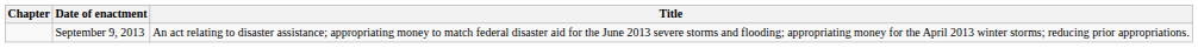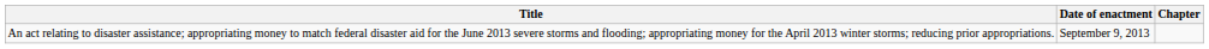 <table class="wikitable sortable">
 <tr>
+<th>Title</th>
+<th>Date of enactment</th>
 <th>Chapter</th>
-<th>Date of enactment</th>
-<th>Title</th>
 </tr>
 <tr>
+<td>An act relating to disaster assistance; appropriating money to match federal disaster aid for the June 2013 severe storms and flooding; appropriating money for the April 2013 winter storms; reducing prior appropriations.</td>
+<td>September 9, 2013</td>
 <td></td>
-<td>September 9, 2013</td>
-<td>An act relating to disaster assistance; appropriating money to match federal disaster aid for the June 2013 severe storms and flooding; appropriating money for the April 2013 winter storms; reducing prior appropriations.</td>
 </tr>
 </table>
